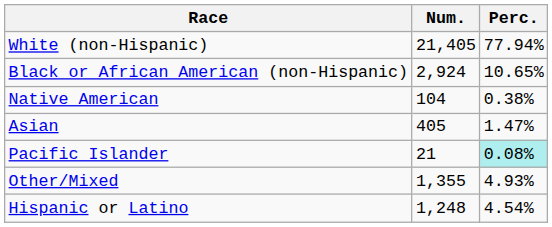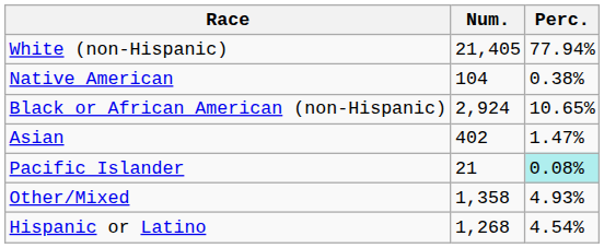 <table class="wikitable">
 <tr>
 <th>Race</th>
 <th>Num.</th>
 <th>Perc.</th>
 </tr>
 <tr>
 <td><a href='#'>White</a> (non-Hispanic)</td>
 <td>21,405</td>
 <td>77.94%</td>
 </tr>
 <tr>
+<td><a href='#'>Native American</a></td>
+<td>104</td>
+<td>0.38%</td>
+</tr>
+<tr>
 <td><a href='#'>Black or African American</a> (non-Hispanic)</td>
 <td>2,924</td>
 <td>10.65%</td>
 </tr>
 <tr>
-<td><a href='#'>Native American</a></td>
-<td>104</td>
-<td>0.38%</td>
-</tr>
-<tr>
 <td><a href='#'>Asian</a></td>
-<td>405</td>
+<td>402</td>
 <td>1.47%</td>
 </tr>
 <tr>
 <td><a href='#'>Pacific Islander</a></td>
 <td>21</td>
 <td style="background: paleturquoise;">0.08%</td>
 </tr>
 <tr>
 <td><a href='#'>Other/Mixed</a></td>
-<td>1,355</td>
+<td>1,358</td>
 <td>4.93%</td>
 </tr>
 <tr>
 <td><a href='#'>Hispanic</a> or <a href='#'>Latino</a></td>
-<td>1,248</td>
+<td>1,268</td>
 <td>4.54%</td>
 </tr>
 </table>
